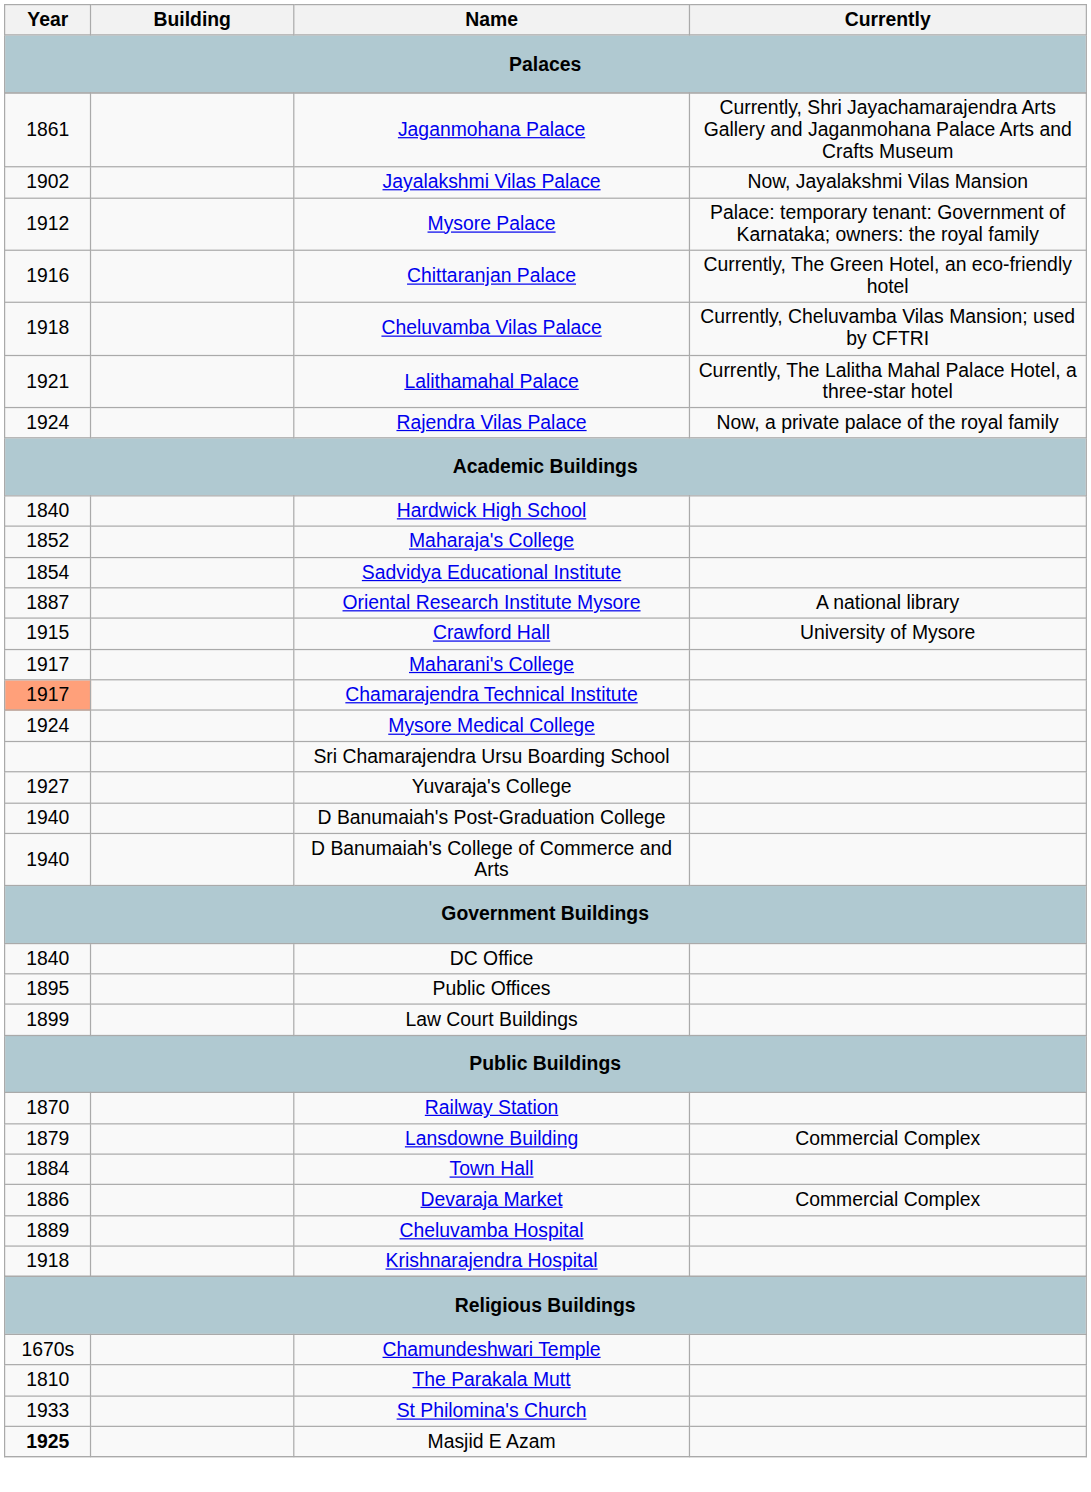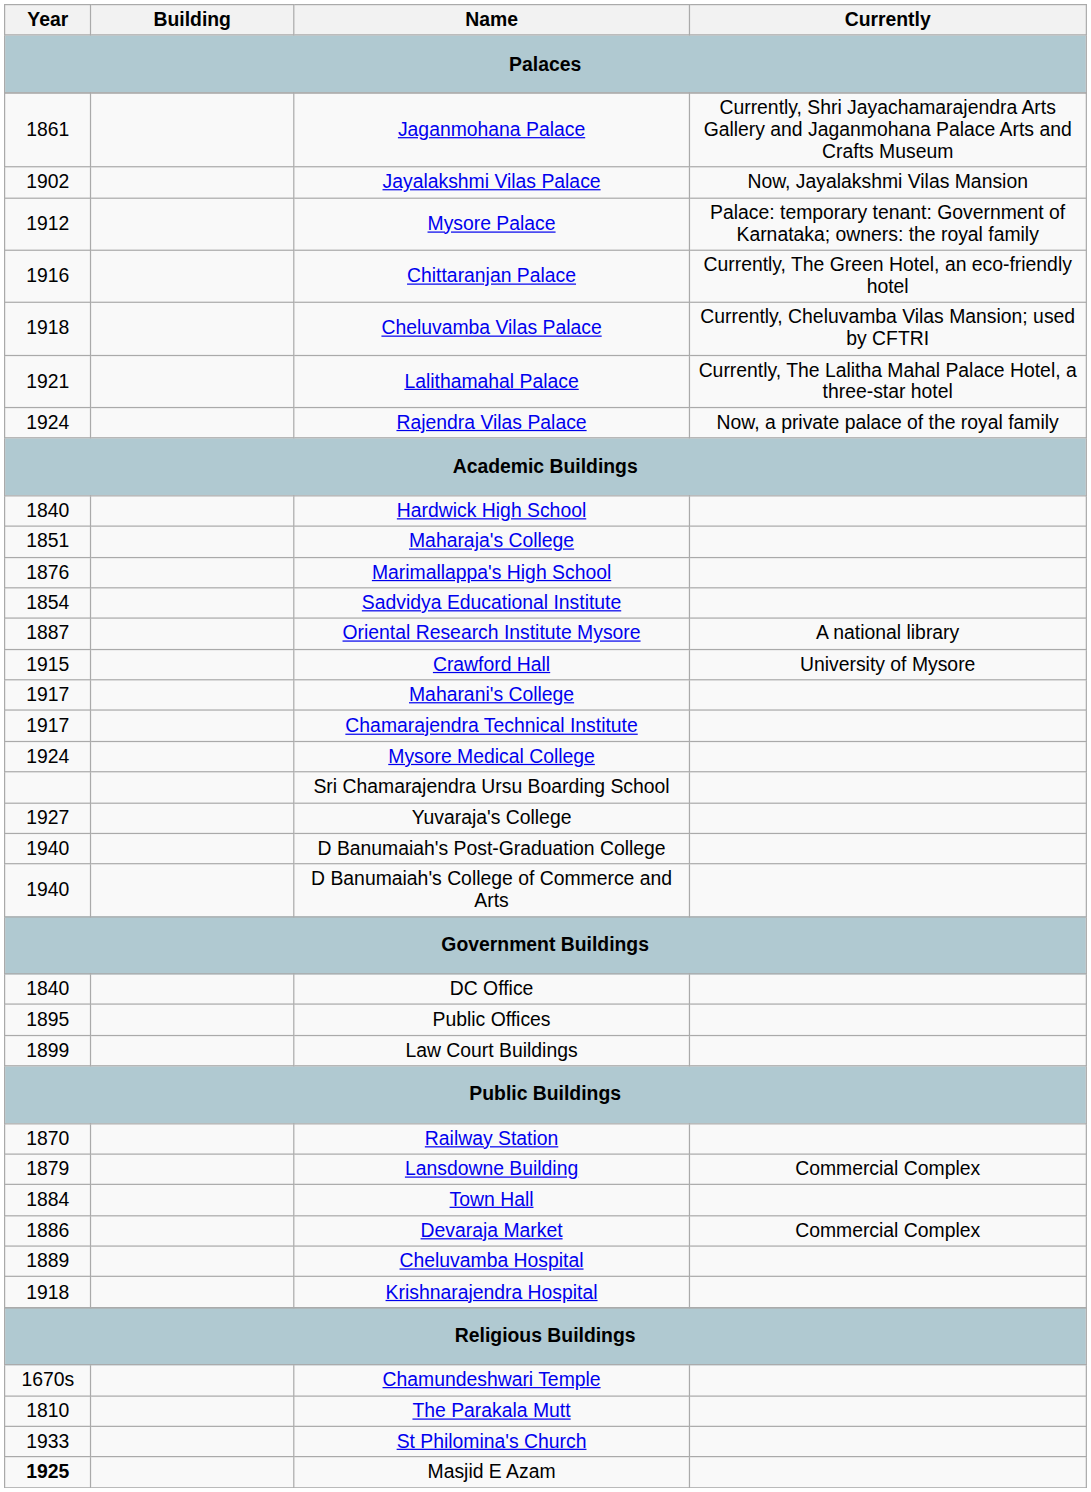 <table class="wikitable sortable" border="1" style="text-align:center">
 <tr>
 <th style=width:4em>Year</th>
 <th style=width:10em>Building</th>
 <th style=width:20em>Name</th>
 <th style=width:20em>Currently</th>
 </tr>
 <tr !style="background:lemonchiffon;">
 <td colspan=4 style="background:#B0C9D1; height:40px"><strong>Palaces</strong></td>
 </tr>
 <tr>
 </tr>
 <tr>
 <td>1861</td>
 <td></td>
 <td><a href='#'>Jaganmohana Palace</a></td>
 <td>Currently, Shri Jayachamarajendra Arts Gallery and Jaganmohana Palace Arts and Crafts Museum</td>
 </tr>
 <tr>
 <td>1902</td>
 <td></td>
 <td><a href='#'>Jayalakshmi Vilas Palace</a></td>
 <td>Now, Jayalakshmi Vilas Mansion</td>
 </tr>
 <tr>
 <td>1912</td>
 <td></td>
 <td><a href='#'>Mysore Palace</a></td>
 <td>Palace: temporary tenant: Government of Karnataka; owners: the royal family</td>
 </tr>
 <tr>
 <td>1916</td>
 <td></td>
 <td><a href='#'>Chittaranjan Palace</a></td>
 <td>Currently, The Green Hotel, an eco-friendly hotel</td>
 </tr>
 <tr>
 <td>1918</td>
 <td></td>
 <td><a href='#'>Cheluvamba Vilas Palace</a></td>
 <td>Currently, Cheluvamba Vilas Mansion; used by CFTRI</td>
 </tr>
 <tr>
 <td>1921</td>
 <td></td>
 <td><a href='#'>Lalithamahal Palace</a></td>
 <td>Currently, The Lalitha Mahal Palace Hotel, a three-star hotel</td>
 </tr>
 <tr>
 <td>1924</td>
 <td></td>
 <td><a href='#'>Rajendra Vilas Palace</a></td>
 <td>Now, a private palace of the royal family</td>
 </tr>
 <tr>
 <td colspan=4 style="background:#B0C9D1; height:40px"><strong>Academic Buildings</strong></td>
 </tr>
 <tr>
 <td>1840</td>
 <td></td>
 <td><a href='#'>Hardwick High School</a></td>
 <td></td>
 </tr>
 <tr>
-<td>1852</td>
+<td>1851</td>
 <td></td>
 <td><a href='#'>Maharaja's College</a></td>
+<td></td>
+</tr>
+<tr>
+<td>1876</td>
+<td></td>
+<td><a href='#'>Marimallappa's High School</a></td>
 <td></td>
 </tr>
 <tr>
 <td>1854</td>
 <td></td>
 <td><a href='#'>Sadvidya Educational Institute</a></td>
 <td></td>
 </tr>
 <tr>
 <td>1887</td>
 <td></td>
 <td><a href='#'>Oriental Research Institute Mysore</a></td>
 <td>A national library</td>
 </tr>
 <tr>
 <td>1915</td>
 <td></td>
 <td><a href='#'>Crawford Hall</a></td>
 <td>University of Mysore</td>
 </tr>
 <tr>
 <td>1917</td>
 <td></td>
 <td><a href='#'>Maharani's College</a></td>
 <td></td>
 </tr>
 <tr>
-<td style="background: lightsalmon;">1917</td>
+<td>1917</td>
 <td></td>
 <td><a href='#'>Chamarajendra Technical Institute</a></td>
 <td></td>
 </tr>
 <tr>
 <td>1924</td>
 <td></td>
 <td><a href='#'>Mysore Medical College</a></td>
 <td></td>
 </tr>
 <tr>
 <td></td>
 <td></td>
 <td>Sri Chamarajendra Ursu Boarding School</td>
 <td></td>
 </tr>
 <tr>
 <td>1927</td>
 <td></td>
 <td>Yuvaraja's College</td>
 <td></td>
 </tr>
 <tr>
 <td>1940</td>
 <td></td>
 <td>D Banumaiah's Post-Graduation College</td>
 <td></td>
 </tr>
 <tr>
 <td>1940</td>
 <td></td>
 <td>D Banumaiah's College of Commerce and Arts</td>
 <td></td>
 </tr>
 <tr>
 <td colspan=4 style="background:#B0C9D1; height:40px"><strong>Government Buildings</strong></td>
 </tr>
 <tr>
 <td>1840</td>
 <td></td>
 <td>DC Office</td>
 <td></td>
 </tr>
 <tr>
 <td>1895</td>
 <td></td>
 <td>Public Offices</td>
 <td></td>
 </tr>
 <tr>
 <td>1899</td>
 <td></td>
 <td>Law Court Buildings</td>
 <td></td>
 </tr>
 <tr>
 <td colspan=4 style="background:#B0C9D1; height:40px"><strong>Public Buildings</strong></td>
 </tr>
 <tr>
 <td>1870</td>
 <td></td>
 <td><a href='#'>Railway Station</a></td>
 <td></td>
 </tr>
 <tr>
 <td>1879</td>
 <td></td>
 <td><a href='#'>Lansdowne Building</a></td>
 <td>Commercial Complex</td>
 </tr>
 <tr>
 <td>1884</td>
 <td></td>
 <td><a href='#'>Town Hall</a></td>
 <td></td>
 </tr>
 <tr>
 <td>1886</td>
 <td></td>
 <td><a href='#'>Devaraja Market</a></td>
 <td>Commercial Complex</td>
 </tr>
 <tr>
 <td>1889</td>
 <td></td>
 <td><a href='#'>Cheluvamba Hospital</a></td>
 <td></td>
 </tr>
 <tr>
 <td>1918</td>
 <td></td>
 <td><a href='#'>Krishnarajendra Hospital</a></td>
 <td></td>
 </tr>
 <tr>
 </tr>
 <tr>
 <td colspan=4 style="background:#B0C9D1; height:40px"><strong>Religious Buildings</strong></td>
 </tr>
 <tr>
 <td>1670s</td>
 <td></td>
 <td><a href='#'>Chamundeshwari Temple</a></td>
 <td></td>
 </tr>
 <tr>
 <td>1810</td>
 <td></td>
 <td><a href='#'>The Parakala Mutt</a></td>
 <td></td>
 </tr>
 <tr>
 <td>1933</td>
 <td></td>
 <td><a href='#'>St Philomina's Church</a></td>
 <td></td>
 </tr>
 <tr>
 <td><strong>1925</strong></td>
 <td></td>
 <td>Masjid E Azam</td>
 <td></td>
 </tr>
 <tr>
 </tr>
 </table>
